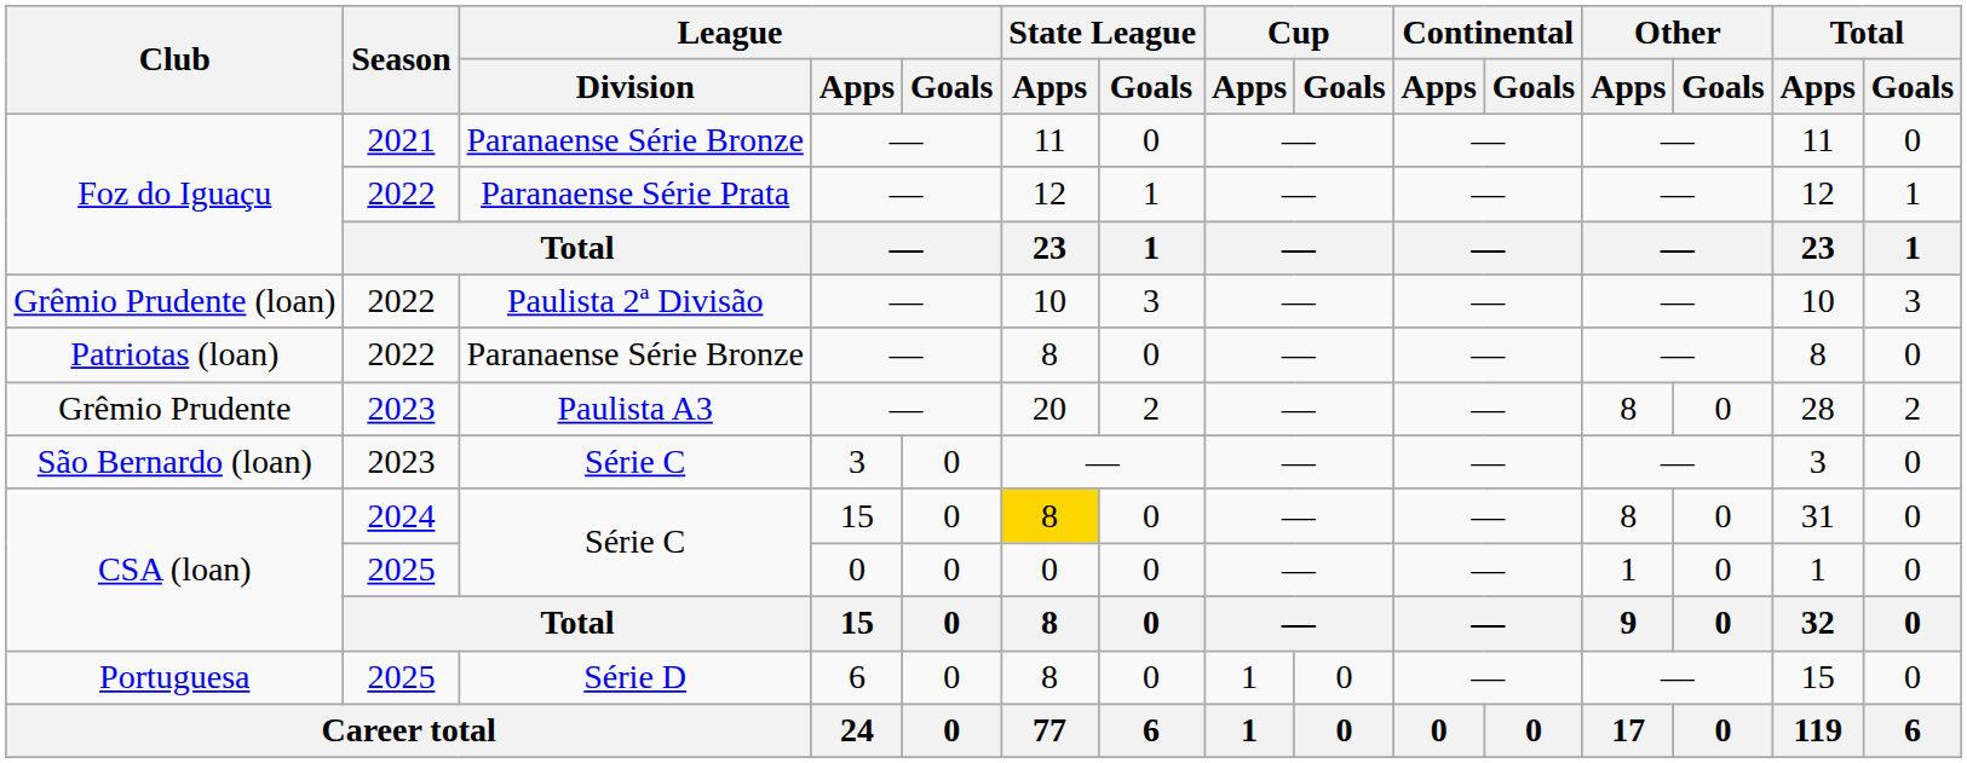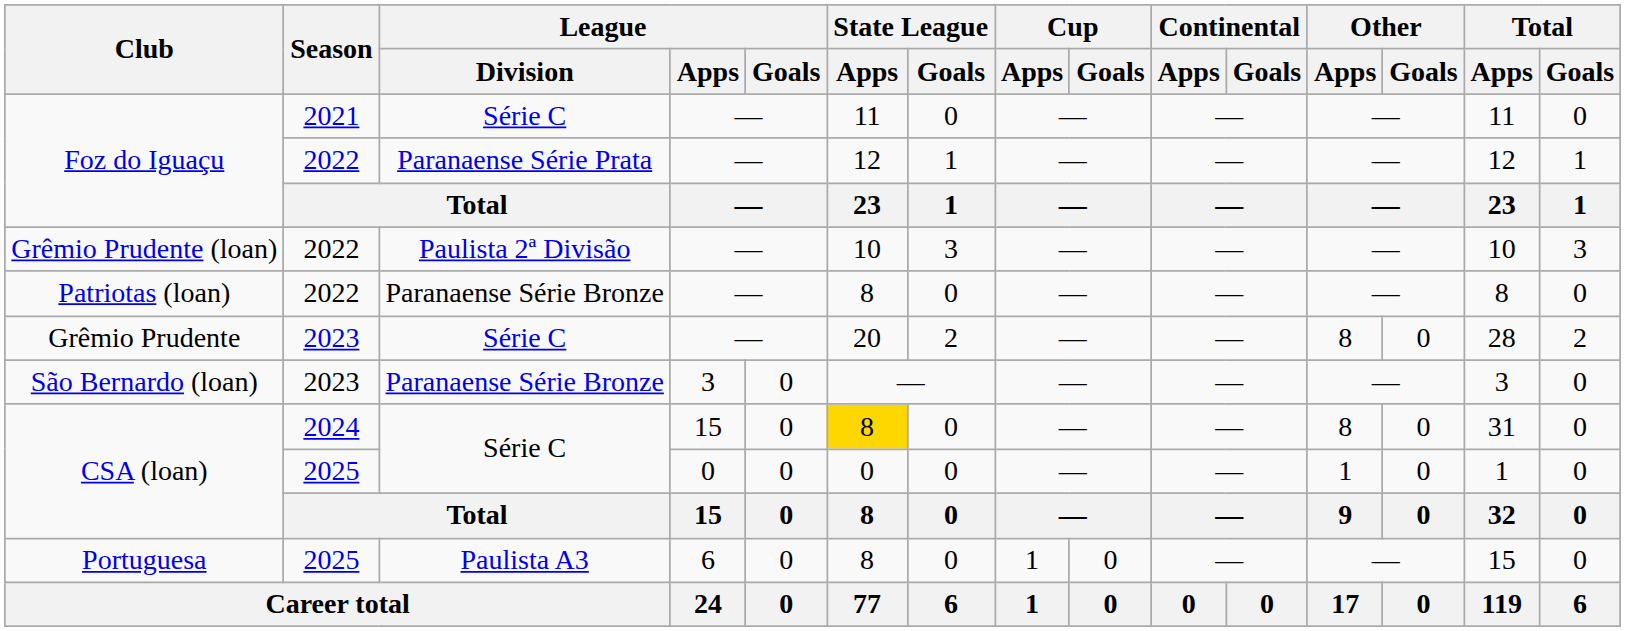 <table class="wikitable" style="text-align: center;">
 <tr>
 <th rowspan="2">Club</th>
 <th rowspan="2">Season</th>
 <th colspan="3">League</th>
 <th colspan="2">State League</th>
 <th colspan="2">Cup</th>
 <th colspan="2">Continental</th>
 <th colspan="2">Other</th>
 <th colspan="2">Total</th>
 </tr>
 <tr>
 <th>Division</th>
 <th>Apps</th>
 <th>Goals</th>
 <th>Apps</th>
 <th>Goals</th>
 <th>Apps</th>
 <th>Goals</th>
 <th>Apps</th>
 <th>Goals</th>
 <th>Apps</th>
 <th>Goals</th>
 <th>Apps</th>
 <th>Goals</th>
 </tr>
 <tr>
 <td rowspan="3" valign="center"><a href='#'>Foz do Iguaçu</a></td>
 <td><a href='#'>2021</a></td>
-<td><a href='#'>Paranaense Série Bronze</a></td>
+<td><a href='#'>Série C</a></td>
 <td colspan="2">—</td>
 <td>11</td>
 <td>0</td>
 <td colspan="2">—</td>
 <td colspan="2">—</td>
 <td colspan="2">—</td>
 <td>11</td>
 <td>0</td>
 </tr>
 <tr>
 <td><a href='#'>2022</a></td>
 <td><a href='#'>Paranaense Série Prata</a></td>
 <td colspan="2">—</td>
 <td>12</td>
 <td>1</td>
 <td colspan="2">—</td>
 <td colspan="2">—</td>
 <td colspan="2">—</td>
 <td>12</td>
 <td>1</td>
 </tr>
 <tr>
 <th colspan="2">Total</th>
 <th colspan="2">—</th>
 <th>23</th>
 <th>1</th>
 <th colspan="2">—</th>
 <th colspan="2">—</th>
 <th colspan="2">—</th>
 <th>23</th>
 <th>1</th>
 </tr>
 <tr>
 <td valign="center"><a href='#'>Grêmio Prudente</a> (loan)</td>
 <td>2022</td>
 <td><a href='#'>Paulista 2ª Divisão</a></td>
 <td colspan="2">—</td>
 <td>10</td>
 <td>3</td>
 <td colspan="2">—</td>
 <td colspan="2">—</td>
 <td colspan="2">—</td>
 <td>10</td>
 <td>3</td>
 </tr>
 <tr>
 <td valign="center"><a href='#'>Patriotas</a> (loan)</td>
 <td>2022</td>
 <td>Paranaense Série Bronze</td>
 <td colspan="2">—</td>
 <td>8</td>
 <td>0</td>
 <td colspan="2">—</td>
 <td colspan="2">—</td>
 <td colspan="2">—</td>
 <td>8</td>
 <td>0</td>
 </tr>
 <tr>
 <td valign="center">Grêmio Prudente</td>
 <td><a href='#'>2023</a></td>
-<td><a href='#'>Paulista A3</a></td>
+<td><a href='#'>Série C</a></td>
 <td colspan="2">—</td>
 <td>20</td>
 <td>2</td>
 <td colspan="2">—</td>
 <td colspan="2">—</td>
 <td>8</td>
 <td>0</td>
 <td>28</td>
 <td>2</td>
 </tr>
 <tr>
 <td valign="center"><a href='#'>São Bernardo</a> (loan)</td>
 <td>2023</td>
-<td><a href='#'>Série C</a></td>
+<td><a href='#'>Paranaense Série Bronze</a></td>
 <td>3</td>
 <td>0</td>
 <td colspan="2">—</td>
 <td colspan="2">—</td>
 <td colspan="2">—</td>
 <td colspan="2">—</td>
 <td>3</td>
 <td>0</td>
 </tr>
 <tr>
 <td rowspan="3" valign="center"><a href='#'>CSA</a> (loan)</td>
 <td><a href='#'>2024</a></td>
 <td rowspan="2">Série C</td>
 <td>15</td>
 <td>0</td>
 <td style="background: gold;">8</td>
 <td>0</td>
 <td colspan="2">—</td>
 <td colspan="2">—</td>
 <td>8</td>
 <td>0</td>
 <td>31</td>
 <td>0</td>
 </tr>
 <tr>
 <td><a href='#'>2025</a></td>
 <td>0</td>
 <td>0</td>
 <td>0</td>
 <td>0</td>
 <td colspan="2">—</td>
 <td colspan="2">—</td>
 <td>1</td>
 <td>0</td>
 <td>1</td>
 <td>0</td>
 </tr>
 <tr>
 <th colspan="2">Total</th>
 <th>15</th>
 <th>0</th>
 <th>8</th>
 <th>0</th>
 <th colspan="2">—</th>
 <th colspan="2">—</th>
 <th>9</th>
 <th>0</th>
 <th>32</th>
 <th>0</th>
 </tr>
 <tr>
 <td valign="center"><a href='#'>Portuguesa</a></td>
 <td><a href='#'>2025</a></td>
-<td><a href='#'>Série D</a></td>
+<td><a href='#'>Paulista A3</a></td>
 <td>6</td>
 <td>0</td>
 <td>8</td>
 <td>0</td>
 <td>1</td>
 <td>0</td>
 <td colspan="2">—</td>
 <td colspan="2">—</td>
 <td>15</td>
 <td>0</td>
 </tr>
 <tr>
 <th colspan="3"><strong>Career total</strong></th>
 <th>24</th>
 <th>0</th>
 <th>77</th>
 <th>6</th>
 <th>1</th>
 <th>0</th>
 <th>0</th>
 <th>0</th>
 <th>17</th>
 <th>0</th>
 <th>119</th>
 <th>6</th>
 </tr>
 </table>
